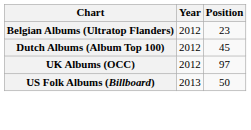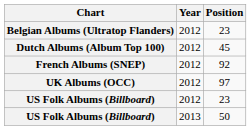 <table class="wikitable sortable plainrowheaders" style="text-align:center">
 <tr>
 <th scope="col">Chart</th>
 <th scope="col">Year</th>
 <th scope="col">Position</th>
 </tr>
 <tr>
 <th scope="row">Belgian Albums (Ultratop Flanders)</th>
 <td>2012</td>
 <td>23</td>
 </tr>
 <tr>
 <th scope="row">Dutch Albums (Album Top 100)</th>
 <td>2012</td>
 <td>45</td>
 </tr>
 <tr>
+<th scope="row">French Albums (SNEP)</th>
+<td>2012</td>
+<td>92</td>
+</tr>
+<tr>
 <th scope="row">UK Albums (OCC)</th>
 <td>2012</td>
 <td>97</td>
+</tr>
+<tr>
+<th scope="row">US Folk Albums (<em>Billboard</em>)</th>
+<td>2012</td>
+<td>23</td>
 </tr>
 <tr>
 <th scope="row">US Folk Albums (<em>Billboard</em>)</th>
 <td>2013</td>
 <td>50</td>
 </tr>
 </table>
